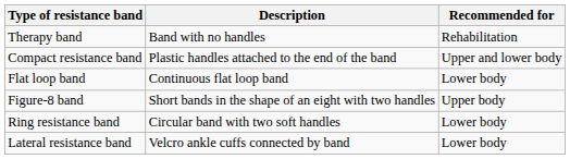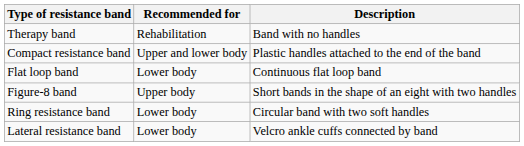 <table class="wikitable">
 <tr>
 <th>Type of resistance band</th>
+<th>Recommended for</th>
 <th>Description</th>
-<th>Recommended for</th>
 </tr>
 <tr>
 <td>Therapy band</td>
+<td>Rehabilitation</td>
 <td>Band with no handles</td>
-<td>Rehabilitation</td>
 </tr>
 <tr>
 <td>Compact resistance band</td>
+<td>Upper and lower body</td>
 <td>Plastic handles attached to the end of the band</td>
-<td>Upper and lower body</td>
 </tr>
 <tr>
 <td>Flat loop band</td>
+<td>Lower body</td>
 <td>Continuous flat loop band</td>
-<td>Lower body</td>
 </tr>
 <tr>
 <td>Figure-8 band</td>
+<td>Upper body</td>
 <td>Short bands in the shape of an eight with two handles</td>
-<td>Upper body</td>
 </tr>
 <tr>
 <td>Ring resistance band</td>
+<td>Lower body</td>
 <td>Circular band with two soft handles</td>
-<td>Lower body</td>
 </tr>
 <tr>
 <td>Lateral resistance band</td>
+<td>Lower body</td>
 <td>Velcro ankle cuffs connected by band</td>
-<td>Lower body</td>
 </tr>
 </table>
